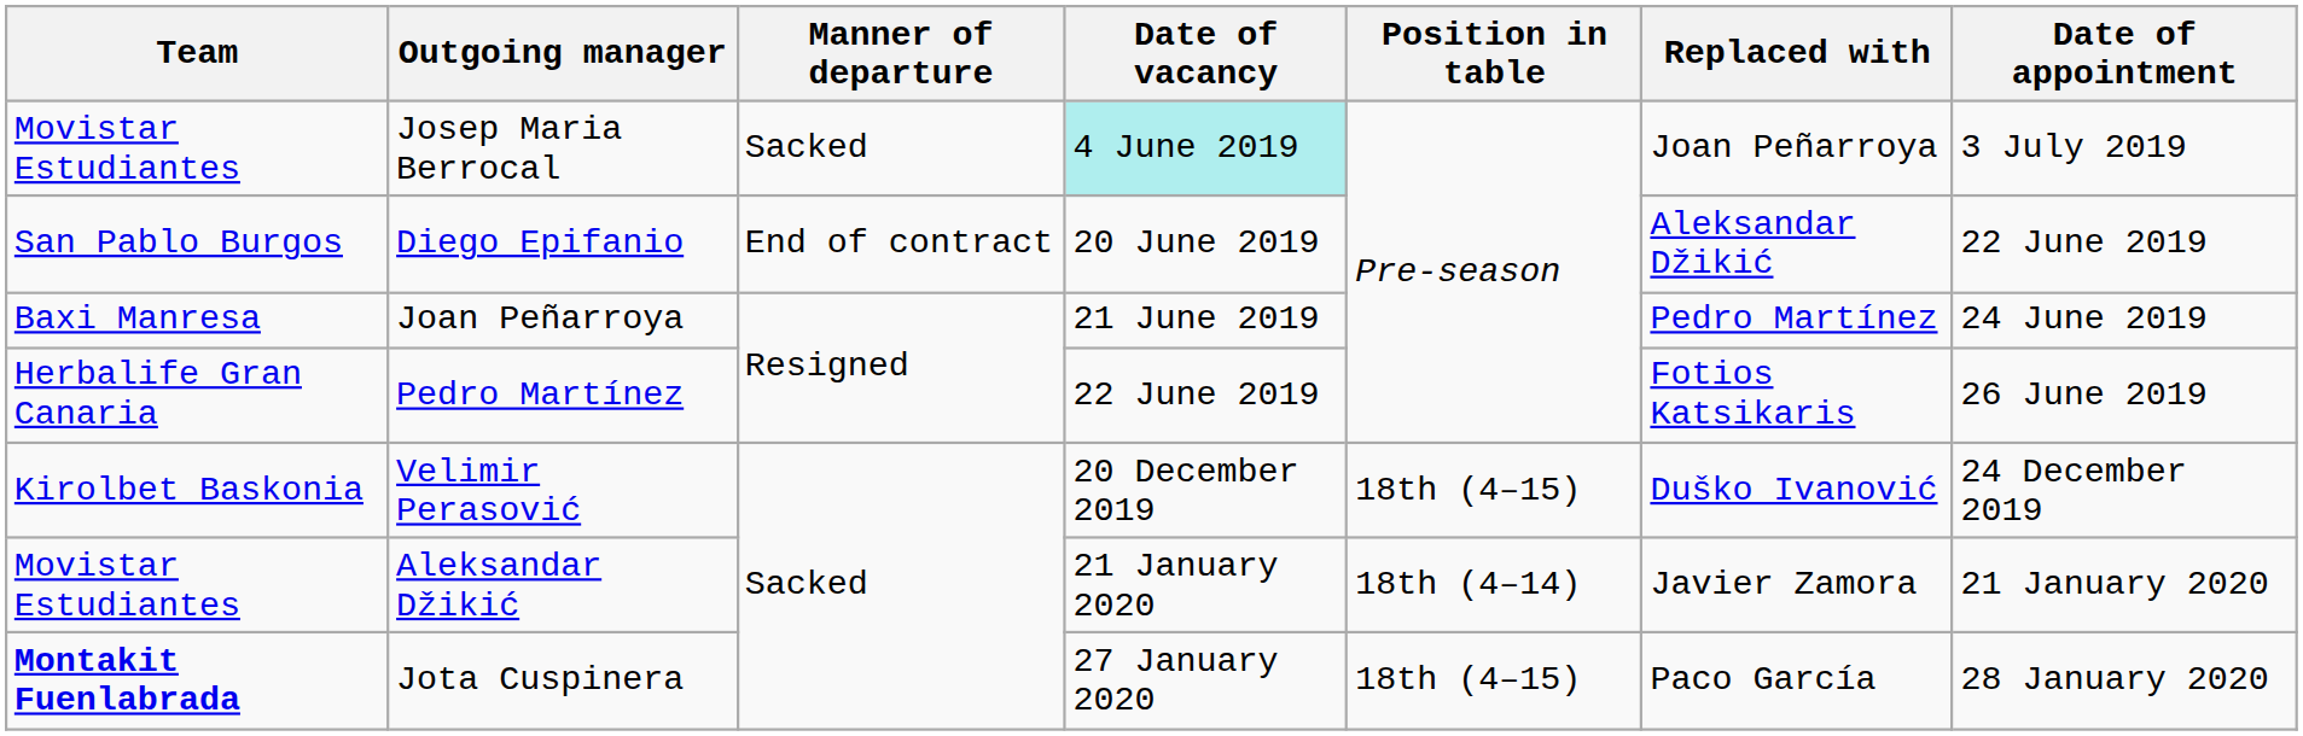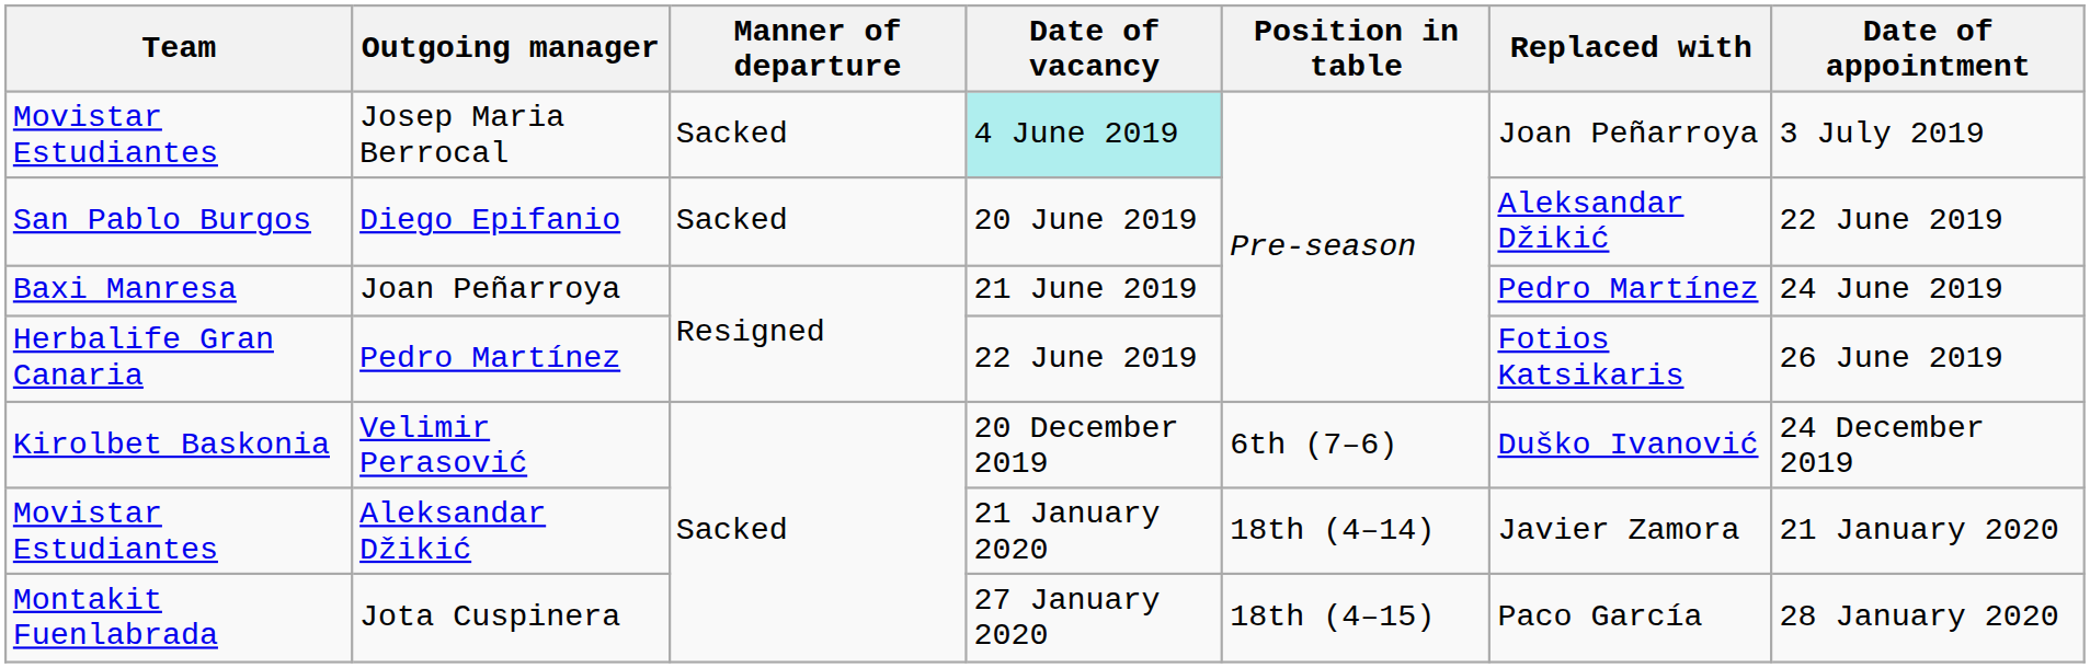 <table class="wikitable sortable">
 <tr>
 <th>Team</th>
 <th>Outgoing manager</th>
 <th>Manner of departure</th>
 <th>Date of vacancy</th>
 <th>Position in table</th>
 <th>Replaced with</th>
 <th>Date of appointment</th>
 </tr>
 <tr>
 <td><a href='#'>Movistar Estudiantes</a></td>
 <td> Josep Maria Berrocal</td>
 <td>Sacked</td>
 <td style="background: paleturquoise;">4 June 2019</td>
 <td rowspan=4><em>Pre-season</em></td>
 <td> Joan Peñarroya</td>
 <td>3 July 2019</td>
 </tr>
 <tr>
 <td><a href='#'>San Pablo Burgos</a></td>
 <td> <a href='#'>Diego Epifanio</a></td>
-<td>End of contract</td>
+<td>Sacked</td>
 <td>20 June 2019</td>
 <td> <a href='#'>Aleksandar Džikić</a></td>
 <td>22 June 2019</td>
 </tr>
 <tr>
 <td><a href='#'>Baxi Manresa</a></td>
 <td> Joan Peñarroya</td>
 <td rowspan=2>Resigned</td>
 <td>21 June 2019</td>
 <td> <a href='#'>Pedro Martínez</a></td>
 <td>24 June 2019</td>
 </tr>
 <tr>
 <td><a href='#'>Herbalife Gran Canaria</a></td>
 <td> <a href='#'>Pedro Martínez</a></td>
 <td>22 June 2019</td>
 <td> <a href='#'>Fotios Katsikaris</a></td>
 <td>26 June 2019</td>
 </tr>
 <tr>
 <td><a href='#'>Kirolbet Baskonia</a></td>
 <td> <a href='#'>Velimir Perasović</a></td>
 <td rowspan=3>Sacked</td>
 <td>20 December 2019</td>
-<td>18th (4–15)</td>
+<td>6th (7–6)</td>
 <td> <a href='#'>Duško Ivanović</a></td>
 <td>24 December 2019</td>
 </tr>
 <tr>
 <td><a href='#'>Movistar Estudiantes</a></td>
 <td> <a href='#'>Aleksandar Džikić</a></td>
 <td>21 January 2020</td>
 <td>18th (4–14)</td>
 <td> Javier Zamora</td>
 <td>21 January 2020</td>
 </tr>
 <tr>
-<td><strong><a href='#'>Montakit Fuenlabrada</a></strong></td>
+<td><a href='#'>Montakit Fuenlabrada</a></td>
 <td> Jota Cuspinera</td>
 <td>27 January 2020</td>
 <td>18th (4–15)</td>
 <td> Paco García</td>
 <td>28 January 2020</td>
 </tr>
 </table>
